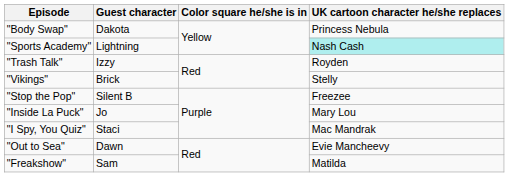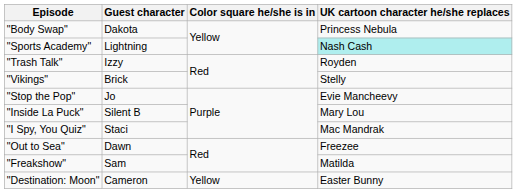 <table class="wikitable">
 <tr>
 <th>Episode</th>
 <th>Guest character</th>
 <th>Color square he/she is in</th>
 <th>UK cartoon character he/she replaces</th>
 </tr>
 <tr>
 <td>"Body Swap"</td>
 <td>Dakota</td>
 <td rowspan="2">Yellow</td>
 <td>Princess Nebula</td>
 </tr>
 <tr>
 <td>"Sports Academy"</td>
 <td>Lightning</td>
 <td style="background: paleturquoise;">Nash Cash</td>
 </tr>
 <tr>
 <td>"Trash Talk"</td>
 <td>Izzy</td>
 <td rowspan="2">Red</td>
 <td>Royden</td>
 </tr>
 <tr>
 <td>"Vikings"</td>
 <td>Brick</td>
 <td>Stelly</td>
 </tr>
 <tr>
 <td>"Stop the Pop"</td>
-<td>Silent B</td>
+<td>Jo</td>
 <td rowspan="3">Purple</td>
-<td>Freezee</td>
+<td>Evie Mancheevy</td>
 </tr>
 <tr>
 <td>"Inside La Puck"</td>
-<td>Jo</td>
+<td>Silent B</td>
 <td>Mary Lou</td>
 </tr>
 <tr>
 <td>"I Spy, You Quiz"</td>
 <td>Staci</td>
 <td>Mac Mandrak</td>
 </tr>
 <tr>
 <td>"Out to Sea"</td>
 <td>Dawn</td>
 <td rowspan="2">Red</td>
-<td>Evie Mancheevy</td>
+<td>Freezee</td>
 </tr>
 <tr>
 <td>"Freakshow"</td>
 <td>Sam</td>
 <td>Matilda</td>
 </tr>
+<tr>
+<td>"Destination: Moon"</td>
+<td>Cameron</td>
+<td>Yellow</td>
+<td>Easter Bunny</td>
+</tr>
 </table>
